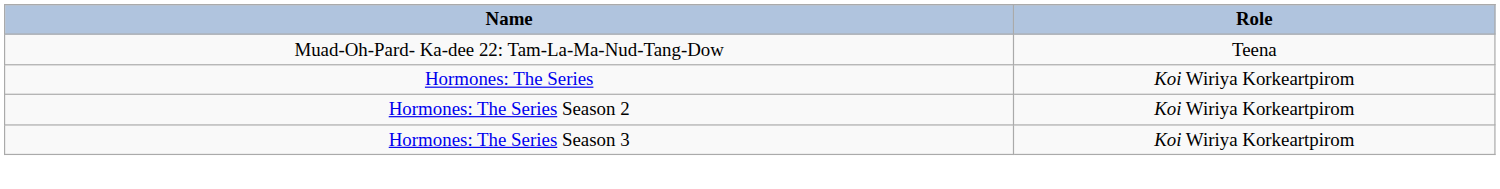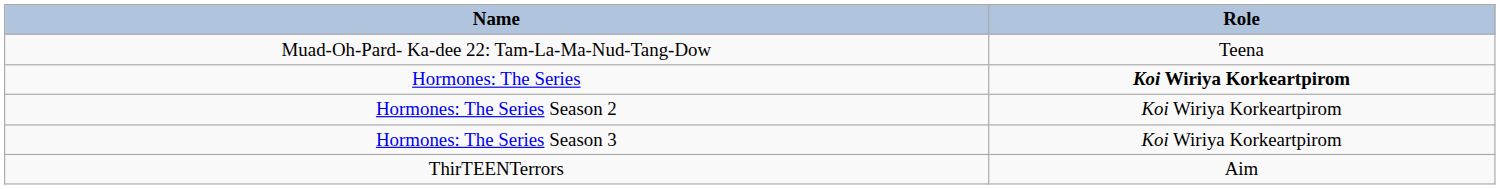 <table class="wikitable" width = 100%>
 <tr bgcolor="#CCCCCC">
 </tr>
 <tr>
 <th style="background:#B0C4DE;">Name</th>
 <th style="background:#B0C4DE;">Role</th>
 </tr>
 <tr>
 <td align="center">Muad-Oh-Pard- Ka-dee 22: Tam-La-Ma-Nud-Tang-Dow</td>
 <td align="center">Teena</td>
 </tr>
 <tr>
 <td align="center"><a href='#'>Hormones: The Series</a></td>
-<td align="center"><em>Koi</em> Wiriya Korkeartpirom</td>
+<td align="center"><strong><em>Koi</em> Wiriya Korkeartpirom</strong></td>
 </tr>
 <tr>
 <td align="center"><a href='#'>Hormones: The Series</a> Season 2</td>
 <td align="center"><em>Koi</em> Wiriya Korkeartpirom</td>
 </tr>
 <tr>
 <td align="center"><a href='#'>Hormones: The Series</a> Season 3</td>
 <td align="center"><em>Koi</em> Wiriya Korkeartpirom</td>
 </tr>
+<tr>
+<td align="center">ThirTEENTerrors</td>
+<td align="center">Aim</td>
+</tr>
 </table>
